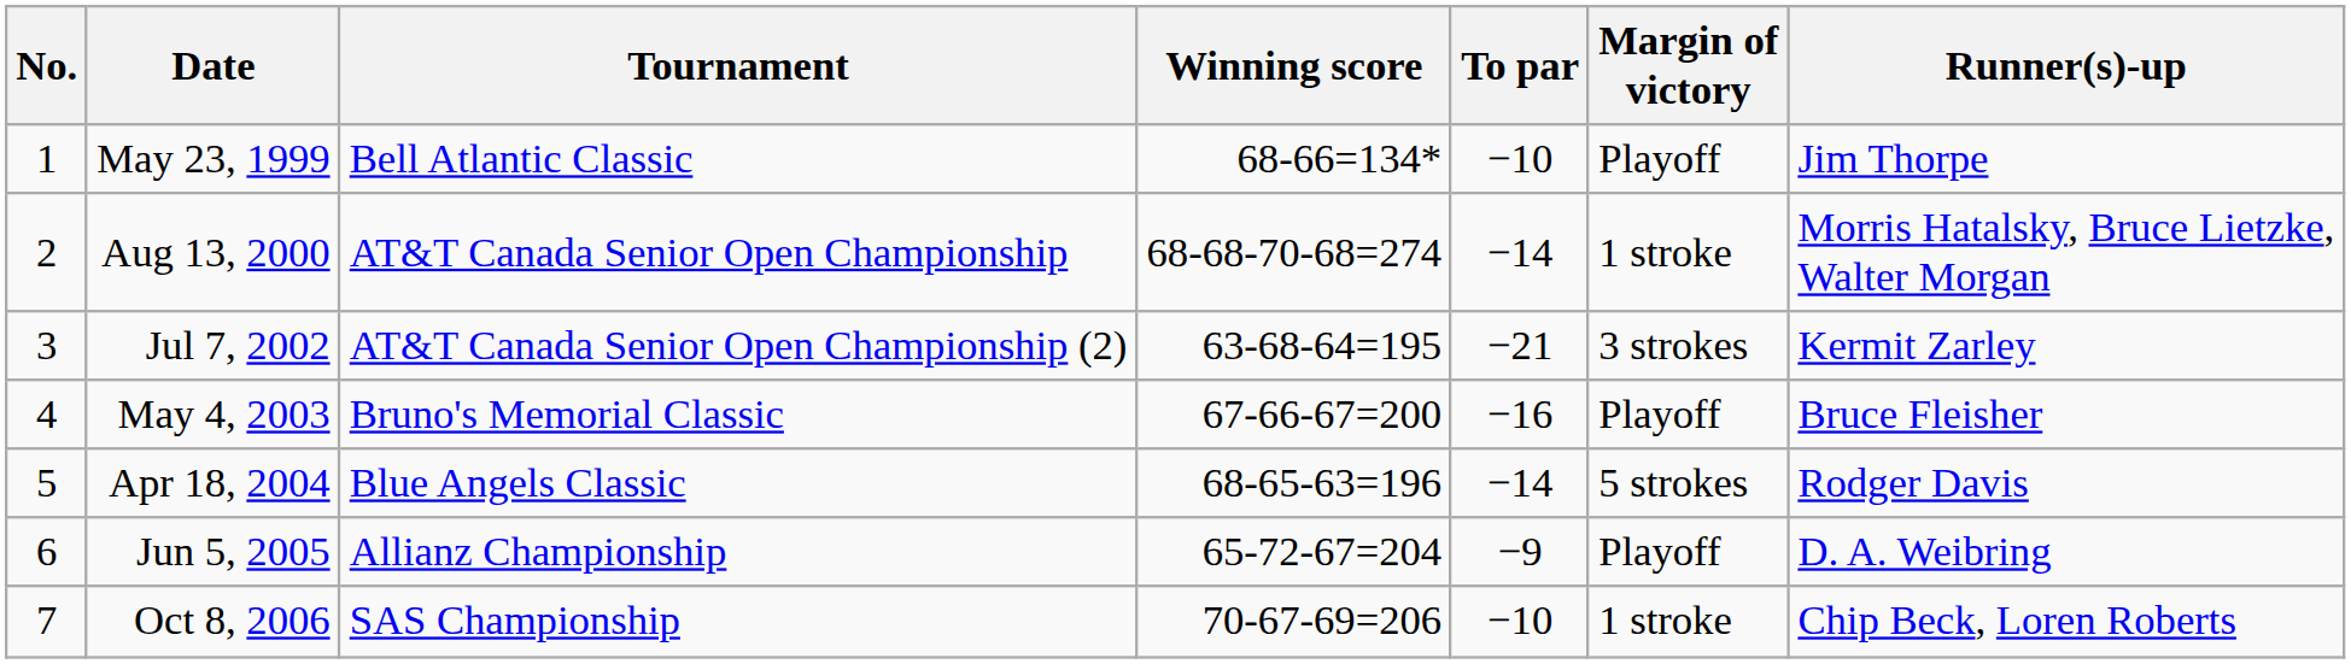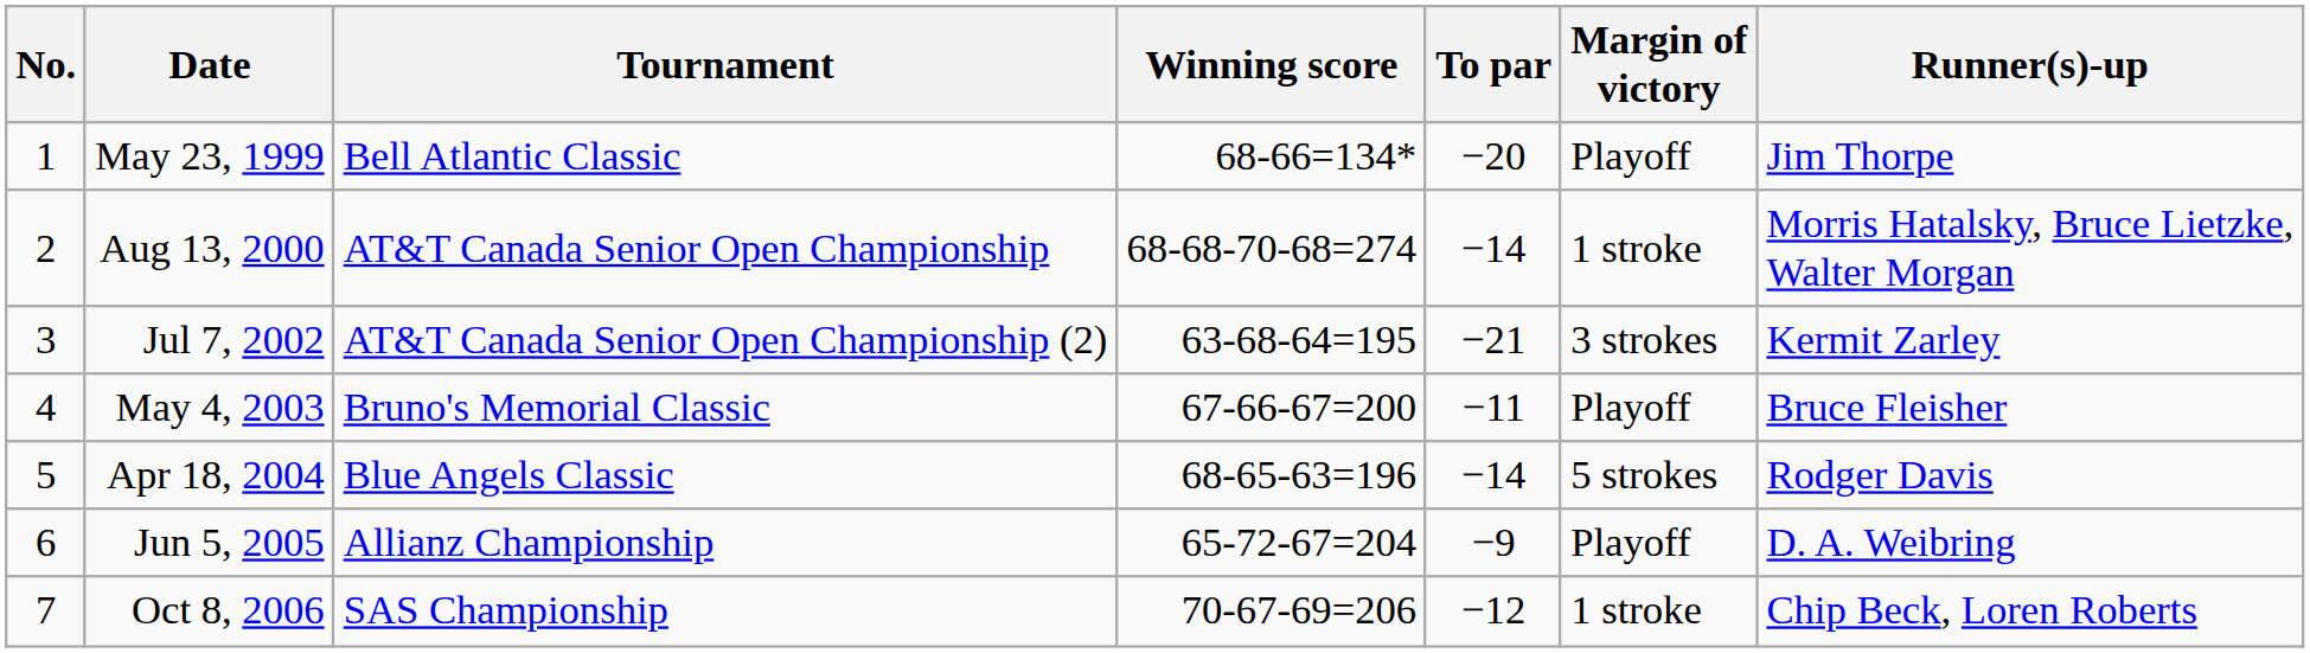 <table class="wikitable" style="font-size:95%;">
 <tr>
 <th>No.</th>
 <th>Date</th>
 <th>Tournament</th>
 <th>Winning score</th>
 <th>To par</th>
 <th>Margin of<br>victory</th>
 <th>Runner(s)-up</th>
 </tr>
 <tr>
 <td align=center>1</td>
 <td align=right>May 23, <a href='#'>1999</a></td>
 <td><a href='#'>Bell Atlantic Classic</a></td>
 <td align=right>68-66=134*</td>
-<td align=center>−10</td>
+<td align=center>−20</td>
 <td>Playoff</td>
 <td> <a href='#'>Jim Thorpe</a></td>
 </tr>
 <tr>
 <td align=center>2</td>
 <td align=right>Aug 13, <a href='#'>2000</a></td>
 <td><a href='#'>AT&T Canada Senior Open Championship</a></td>
 <td align=right>68-68-70-68=274</td>
 <td align=center>−14</td>
 <td>1 stroke</td>
 <td> <a href='#'>Morris Hatalsky</a>,  <a href='#'>Bruce Lietzke</a>,<br> <a href='#'>Walter Morgan</a></td>
 </tr>
 <tr>
 <td align=center>3</td>
 <td align=right>Jul 7, <a href='#'>2002</a></td>
 <td><a href='#'>AT&T Canada Senior Open Championship</a> (2)</td>
 <td align=right>63-68-64=195</td>
 <td align=center>−21</td>
 <td>3 strokes</td>
 <td> <a href='#'>Kermit Zarley</a></td>
 </tr>
 <tr>
 <td align=center>4</td>
 <td align=right>May 4, <a href='#'>2003</a></td>
 <td><a href='#'>Bruno's Memorial Classic</a></td>
 <td align=right>67-66-67=200</td>
-<td align=center>−16</td>
+<td align=center>−11</td>
 <td>Playoff</td>
 <td> <a href='#'>Bruce Fleisher</a></td>
 </tr>
 <tr>
 <td align=center>5</td>
 <td align=right>Apr 18, <a href='#'>2004</a></td>
 <td><a href='#'>Blue Angels Classic</a></td>
 <td align=right>68-65-63=196</td>
 <td align=center>−14</td>
 <td>5 strokes</td>
 <td> <a href='#'>Rodger Davis</a></td>
 </tr>
 <tr>
 <td align=center>6</td>
 <td align=right>Jun 5, <a href='#'>2005</a></td>
 <td><a href='#'>Allianz Championship</a></td>
 <td align=right>65-72-67=204</td>
 <td align=center>−9</td>
 <td>Playoff</td>
 <td> <a href='#'>D. A. Weibring</a></td>
 </tr>
 <tr>
 <td align=center>7</td>
 <td align=right>Oct 8, <a href='#'>2006</a></td>
 <td><a href='#'>SAS Championship</a></td>
 <td align=right>70-67-69=206</td>
-<td align=center>−10</td>
+<td align=center>−12</td>
 <td>1 stroke</td>
 <td> <a href='#'>Chip Beck</a>,  <a href='#'>Loren Roberts</a></td>
 </tr>
 </table>
